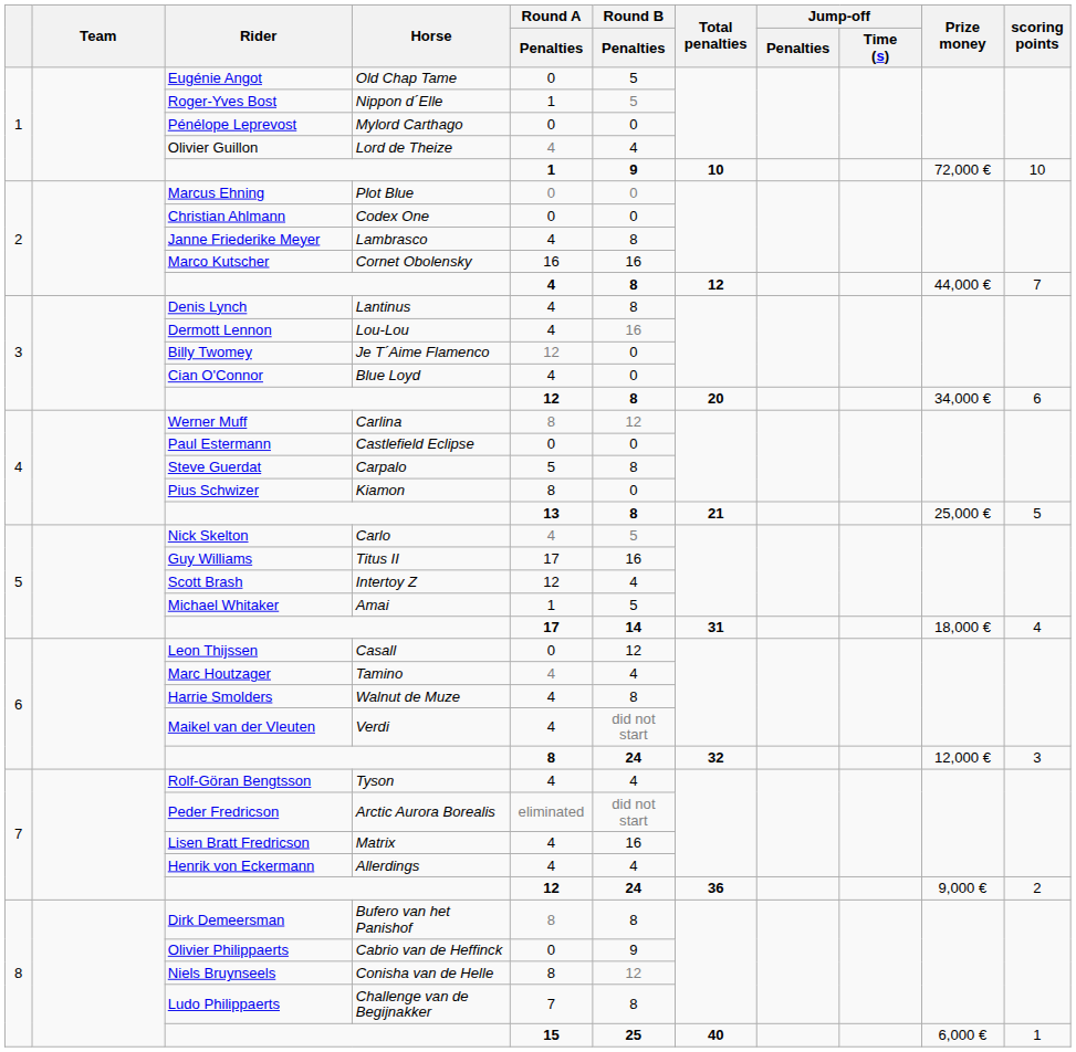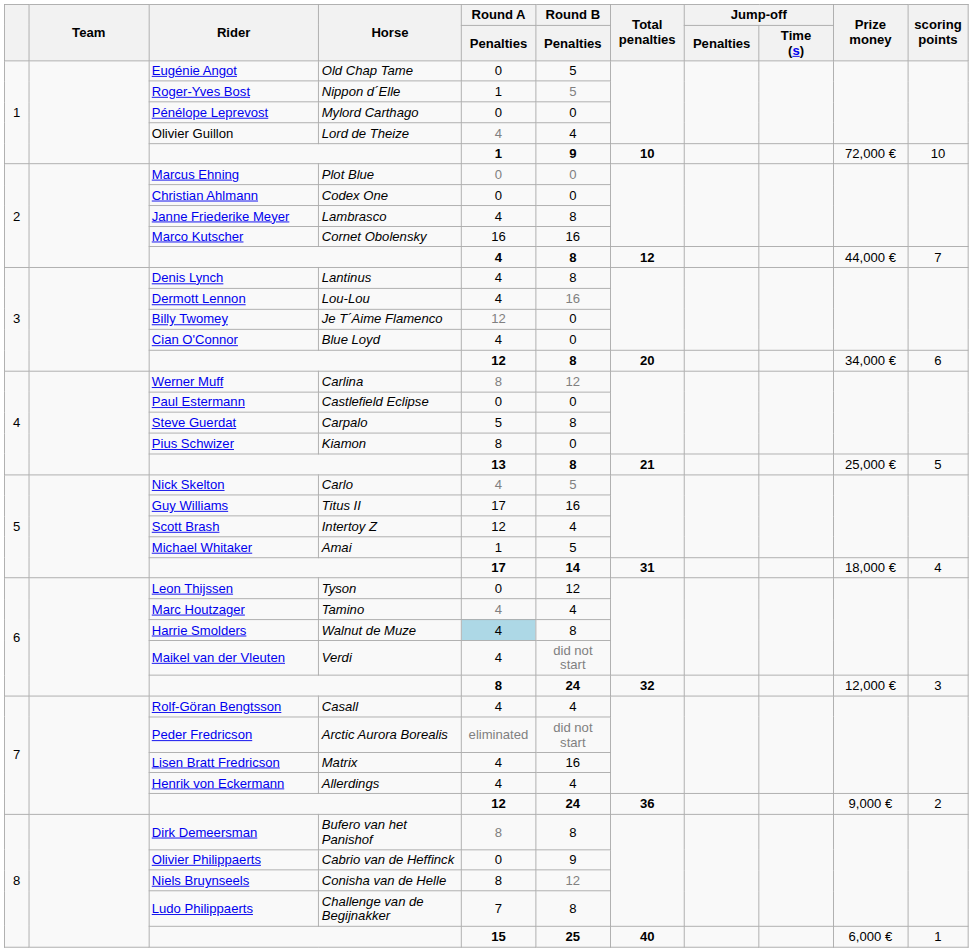 <table class="wikitable" style="font-size: 90%">
 <tr>
 <th rowspan=2 width=20></th>
 <th rowspan=2 width=125>Team</th>
 <th rowspan=2 width=180>Rider</th>
 <th rowspan=2 width=150>Horse</th>
 <th>Round A</th>
 <th>Round B</th>
 <th rowspan=2 width=75>Total penalties</th>
 <th colspan=2>Jump-off</th>
 <th rowspan=2 width=75>Prize<br>money</th>
 <th rowspan=2 width=60>scoring<br>points</th>
 </tr>
 <tr>
 <th width=75>Penalties</th>
 <th width=75>Penalties</th>
 <th width=75>Penalties</th>
 <th width=75>Time<br>(<a href='#'>s</a>)</th>
 </tr>
 <tr>
 <td rowspan=5 align=center>1</td>
 <td rowspan=5></td>
 <td><a href='#'>Eugénie Angot</a></td>
 <td><em>Old Chap Tame</em></td>
 <td align=center>0</td>
 <td align=center>5</td>
 <td rowspan=4></td>
 <td rowspan=4></td>
 <td rowspan=4></td>
 <td rowspan=4></td>
 <td rowspan=4></td>
 </tr>
 <tr>
 <td><a href='#'>Roger-Yves Bost</a></td>
 <td><em>Nippon d´Elle</em></td>
 <td align=center>1</td>
 <td align=center style=color:gray>5</td>
 </tr>
 <tr>
 <td><a href='#'>Pénélope Leprevost</a></td>
 <td><em>Mylord Carthago</em></td>
 <td align=center>0</td>
 <td align=center>0</td>
 </tr>
 <tr>
 <td>Olivier Guillon</td>
 <td><em>Lord de Theize</em></td>
 <td align=center style=color:gray>4</td>
 <td align=center>4</td>
 </tr>
 <tr>
 <td colspan=2></td>
 <td align=center><strong>1</strong></td>
 <td align=center><strong>9</strong></td>
 <td align=center><strong>10</strong></td>
 <td></td>
 <td></td>
 <td align=center>72,000 €</td>
 <td align=center>10</td>
 </tr>
 <tr>
 <td rowspan=5 align=center>2</td>
 <td rowspan=5></td>
 <td><a href='#'>Marcus Ehning</a></td>
 <td><em>Plot Blue</em></td>
 <td align=center style=color:gray>0</td>
 <td align=center style=color:gray>0</td>
 <td rowspan=4></td>
 <td rowspan=4></td>
 <td rowspan=4></td>
 <td rowspan=4></td>
 <td rowspan=4></td>
 </tr>
 <tr>
 <td><a href='#'>Christian Ahlmann</a></td>
 <td><em>Codex One</em></td>
 <td align=center>0</td>
 <td align=center>0</td>
 </tr>
 <tr>
 <td><a href='#'>Janne Friederike Meyer</a></td>
 <td><em>Lambrasco</em></td>
 <td align=center>4</td>
 <td align=center>8</td>
 </tr>
 <tr>
 <td><a href='#'>Marco Kutscher</a></td>
 <td><em>Cornet Obolensky</em></td>
 <td align=center>16</td>
 <td align=center>16</td>
 </tr>
 <tr>
 <td colspan=2></td>
 <td align=center><strong>4</strong></td>
 <td align=center><strong>8</strong></td>
 <td align=center><strong>12</strong></td>
 <td></td>
 <td></td>
 <td align=center>44,000 €</td>
 <td align=center>7</td>
 </tr>
 <tr>
 <td rowspan=5 align=center>3</td>
 <td rowspan=5></td>
 <td><a href='#'>Denis Lynch</a></td>
 <td><em>Lantinus</em></td>
 <td align=center>4</td>
 <td align=center>8</td>
 <td rowspan=4></td>
 <td rowspan=4></td>
 <td rowspan=4></td>
 <td rowspan=4></td>
 <td rowspan=4></td>
 </tr>
 <tr>
 <td><a href='#'>Dermott Lennon</a></td>
 <td><em>Lou-Lou</em></td>
 <td align=center>4</td>
 <td align=center style=color:gray>16</td>
 </tr>
 <tr>
 <td><a href='#'>Billy Twomey</a></td>
 <td><em>Je T´Aime Flamenco</em></td>
 <td align=center style=color:gray>12</td>
 <td align=center>0</td>
 </tr>
 <tr>
 <td><a href='#'>Cian O'Connor</a></td>
 <td><em>Blue Loyd</em></td>
 <td align=center>4</td>
 <td align=center>0</td>
 </tr>
 <tr>
 <td colspan=2></td>
 <td align=center><strong>12</strong></td>
 <td align=center><strong>8</strong></td>
 <td align=center><strong>20</strong></td>
 <td></td>
 <td></td>
 <td align=center>34,000 €</td>
 <td align=center>6</td>
 </tr>
 <tr>
 <td rowspan=5 align=center>4</td>
 <td rowspan=5></td>
 <td><a href='#'>Werner Muff</a></td>
 <td><em>Carlina</em></td>
 <td align=center style=color:gray>8</td>
 <td align=center style=color:gray>12</td>
 <td rowspan=4></td>
 <td rowspan=4></td>
 <td rowspan=4></td>
 <td rowspan=4></td>
 <td rowspan=4></td>
 </tr>
 <tr>
 <td><a href='#'>Paul Estermann</a></td>
 <td><em>Castlefield Eclipse</em></td>
 <td align=center>0</td>
 <td align=center>0</td>
 </tr>
 <tr>
 <td><a href='#'>Steve Guerdat</a></td>
 <td><em>Carpalo</em></td>
 <td align=center>5</td>
 <td align=center>8</td>
 </tr>
 <tr>
 <td><a href='#'>Pius Schwizer</a></td>
 <td><em>Kiamon</em></td>
 <td align=center>8</td>
 <td align=center>0</td>
 </tr>
 <tr>
 <td colspan=2></td>
 <td align=center><strong>13</strong></td>
 <td align=center><strong>8</strong></td>
 <td align=center><strong>21</strong></td>
 <td></td>
 <td></td>
 <td align=center>25,000 €</td>
 <td align=center>5</td>
 </tr>
 <tr>
 <td rowspan=5 align=center>5</td>
 <td rowspan=5></td>
 <td><a href='#'>Nick Skelton</a></td>
 <td><em>Carlo</em></td>
 <td align=center style=color:gray>4</td>
 <td align=center style=color:gray>5</td>
 <td rowspan=4></td>
 <td rowspan=4></td>
 <td rowspan=4></td>
 <td rowspan=4></td>
 <td rowspan=4></td>
 </tr>
 <tr>
 <td><a href='#'>Guy Williams</a></td>
 <td><em>Titus II</em></td>
 <td align=center>17</td>
 <td align=center>16</td>
 </tr>
 <tr>
 <td><a href='#'>Scott Brash</a></td>
 <td><em>Intertoy Z</em></td>
 <td align=center>12</td>
 <td align=center>4</td>
 </tr>
 <tr>
 <td><a href='#'>Michael Whitaker</a></td>
 <td><em>Amai</em></td>
 <td align=center>1</td>
 <td align=center>5</td>
 </tr>
 <tr>
 <td colspan=2></td>
 <td align=center><strong>17</strong></td>
 <td align=center><strong>14</strong></td>
 <td align=center><strong>31</strong></td>
 <td></td>
 <td></td>
 <td align=center>18,000 €</td>
 <td align=center>4</td>
 </tr>
 <tr>
 <td rowspan=5 align=center>6</td>
 <td rowspan=5></td>
 <td><a href='#'>Leon Thijssen</a></td>
-<td><em>Casall</em></td>
+<td><em>Tyson</em></td>
 <td align=center>0</td>
 <td align=center>12</td>
 <td rowspan=4></td>
 <td rowspan=4></td>
 <td rowspan=4></td>
 <td rowspan=4></td>
 <td rowspan=4></td>
 </tr>
 <tr>
 <td><a href='#'>Marc Houtzager</a></td>
 <td><em>Tamino</em></td>
 <td align=center style=color:gray>4</td>
 <td align=center>4</td>
 </tr>
 <tr>
 <td><a href='#'>Harrie Smolders</a></td>
 <td><em>Walnut de Muze</em></td>
-<td align=center>4</td>
+<td align=center style="background: lightblue;">4</td>
 <td align=center>8</td>
 </tr>
 <tr>
 <td><a href='#'>Maikel van der Vleuten</a></td>
 <td><em>Verdi</em></td>
 <td align=center>4</td>
 <td align=center style=color:gray>did not start</td>
 </tr>
 <tr>
 <td colspan=2></td>
 <td align=center><strong>8</strong></td>
 <td align=center><strong>24</strong></td>
 <td align=center><strong>32</strong></td>
 <td></td>
 <td></td>
 <td align=center>12,000 €</td>
 <td align=center>3</td>
 </tr>
 <tr>
 <td rowspan=5 align=center>7</td>
 <td rowspan=5></td>
 <td><a href='#'>Rolf-Göran Bengtsson</a></td>
-<td><em>Tyson</em></td>
+<td><em>Casall</em></td>
 <td align=center>4</td>
 <td align=center>4</td>
 <td rowspan=4></td>
 <td rowspan=4></td>
 <td rowspan=4></td>
 <td rowspan=4></td>
 <td rowspan=4></td>
 </tr>
 <tr>
 <td><a href='#'>Peder Fredricson</a></td>
 <td><em>Arctic Aurora Borealis</em></td>
 <td align=center style=color:gray>eliminated</td>
 <td align=center style=color:gray>did not start</td>
 </tr>
 <tr>
 <td><a href='#'>Lisen Bratt Fredricson</a></td>
 <td><em>Matrix</em></td>
 <td align=center>4</td>
 <td align=center>16</td>
 </tr>
 <tr>
 <td><a href='#'>Henrik von Eckermann</a></td>
 <td><em>Allerdings</em></td>
 <td align=center>4</td>
 <td align=center>4</td>
 </tr>
 <tr>
 <td colspan=2></td>
 <td align=center><strong>12</strong></td>
 <td align=center><strong>24</strong></td>
 <td align=center><strong>36</strong></td>
 <td></td>
 <td></td>
 <td align=center>9,000 €</td>
 <td align=center>2</td>
 </tr>
 <tr>
 <td rowspan=5 align=center>8</td>
 <td rowspan=5></td>
 <td><a href='#'>Dirk Demeersman</a></td>
 <td><em>Bufero van het Panishof</em></td>
 <td align=center style=color:gray>8</td>
 <td align=center>8</td>
 <td rowspan=4></td>
 <td rowspan=4></td>
 <td rowspan=4></td>
 <td rowspan=4></td>
 <td rowspan=4></td>
 </tr>
 <tr>
 <td><a href='#'>Olivier Philippaerts</a></td>
 <td><em>Cabrio van de Heffinck</em></td>
 <td align=center>0</td>
 <td align=center>9</td>
 </tr>
 <tr>
 <td><a href='#'>Niels Bruynseels</a></td>
 <td><em>Conisha van de Helle</em></td>
 <td align=center>8</td>
 <td align=center style=color:gray>12</td>
 </tr>
 <tr>
 <td><a href='#'>Ludo Philippaerts</a></td>
 <td><em>Challenge van de Begijnakker</em></td>
 <td align=center>7</td>
 <td align=center>8</td>
 </tr>
 <tr>
 <td colspan=2></td>
 <td align=center><strong>15</strong></td>
 <td align=center><strong>25</strong></td>
 <td align=center><strong>40</strong></td>
 <td></td>
 <td></td>
 <td align=center>6,000 €</td>
 <td align=center>1</td>
 </tr>
 </table>
